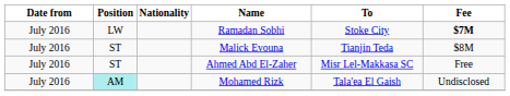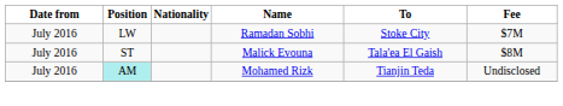 <table class="wikitable"  style="text-align:center; font-size:85%; ">
 <tr>
 <th style="background:#FFFFFF; color:#000000; width:110px;">Date from</th>
 <th style="background:#FFFFFF; color:#000000; width:50px;">Position</th>
 <th style="background:#FFFFFF; color:#000000; width:50px;">Nationality</th>
 <th style="background:#FFFFFF; color:#000000; width:150px;">Name</th>
 <th style="background:#FFFFFF; color:#000000; width:140px;">To</th>
 <th style="background:#FFFFFF; color:#000000; width:100px;">Fee</th>
 </tr>
 <tr>
 <td>July 2016</td>
 <td>LW</td>
 <td></td>
 <td><a href='#'>Ramadan Sobhi</a></td>
 <td><a href='#'>Stoke City</a></td>
-<td><strong>$7M</strong></td>
+<td>$7M</td>
 </tr>
 <tr>
 <td>July 2016</td>
 <td>ST</td>
 <td></td>
 <td><a href='#'>Malick Evouna</a></td>
-<td><a href='#'>Tianjin Teda</a></td>
+<td><a href='#'>Tala'ea El Gaish</a></td>
 <td>$8M</td>
-</tr>
-<tr>
-<td>July 2016</td>
-<td>ST</td>
-<td></td>
-<td><a href='#'>Ahmed Abd El-Zaher</a></td>
-<td><a href='#'>Misr Lel-Makkasa SC</a></td>
-<td>Free</td>
 </tr>
 <tr>
 <td>July 2016</td>
 <td style="background: paleturquoise;">AM</td>
 <td></td>
 <td><a href='#'>Mohamed Rizk</a></td>
-<td><a href='#'>Tala'ea El Gaish</a></td>
+<td><a href='#'>Tianjin Teda</a></td>
 <td>Undisclosed</td>
 </tr>
 <tr>
 </tr>
 </table>
